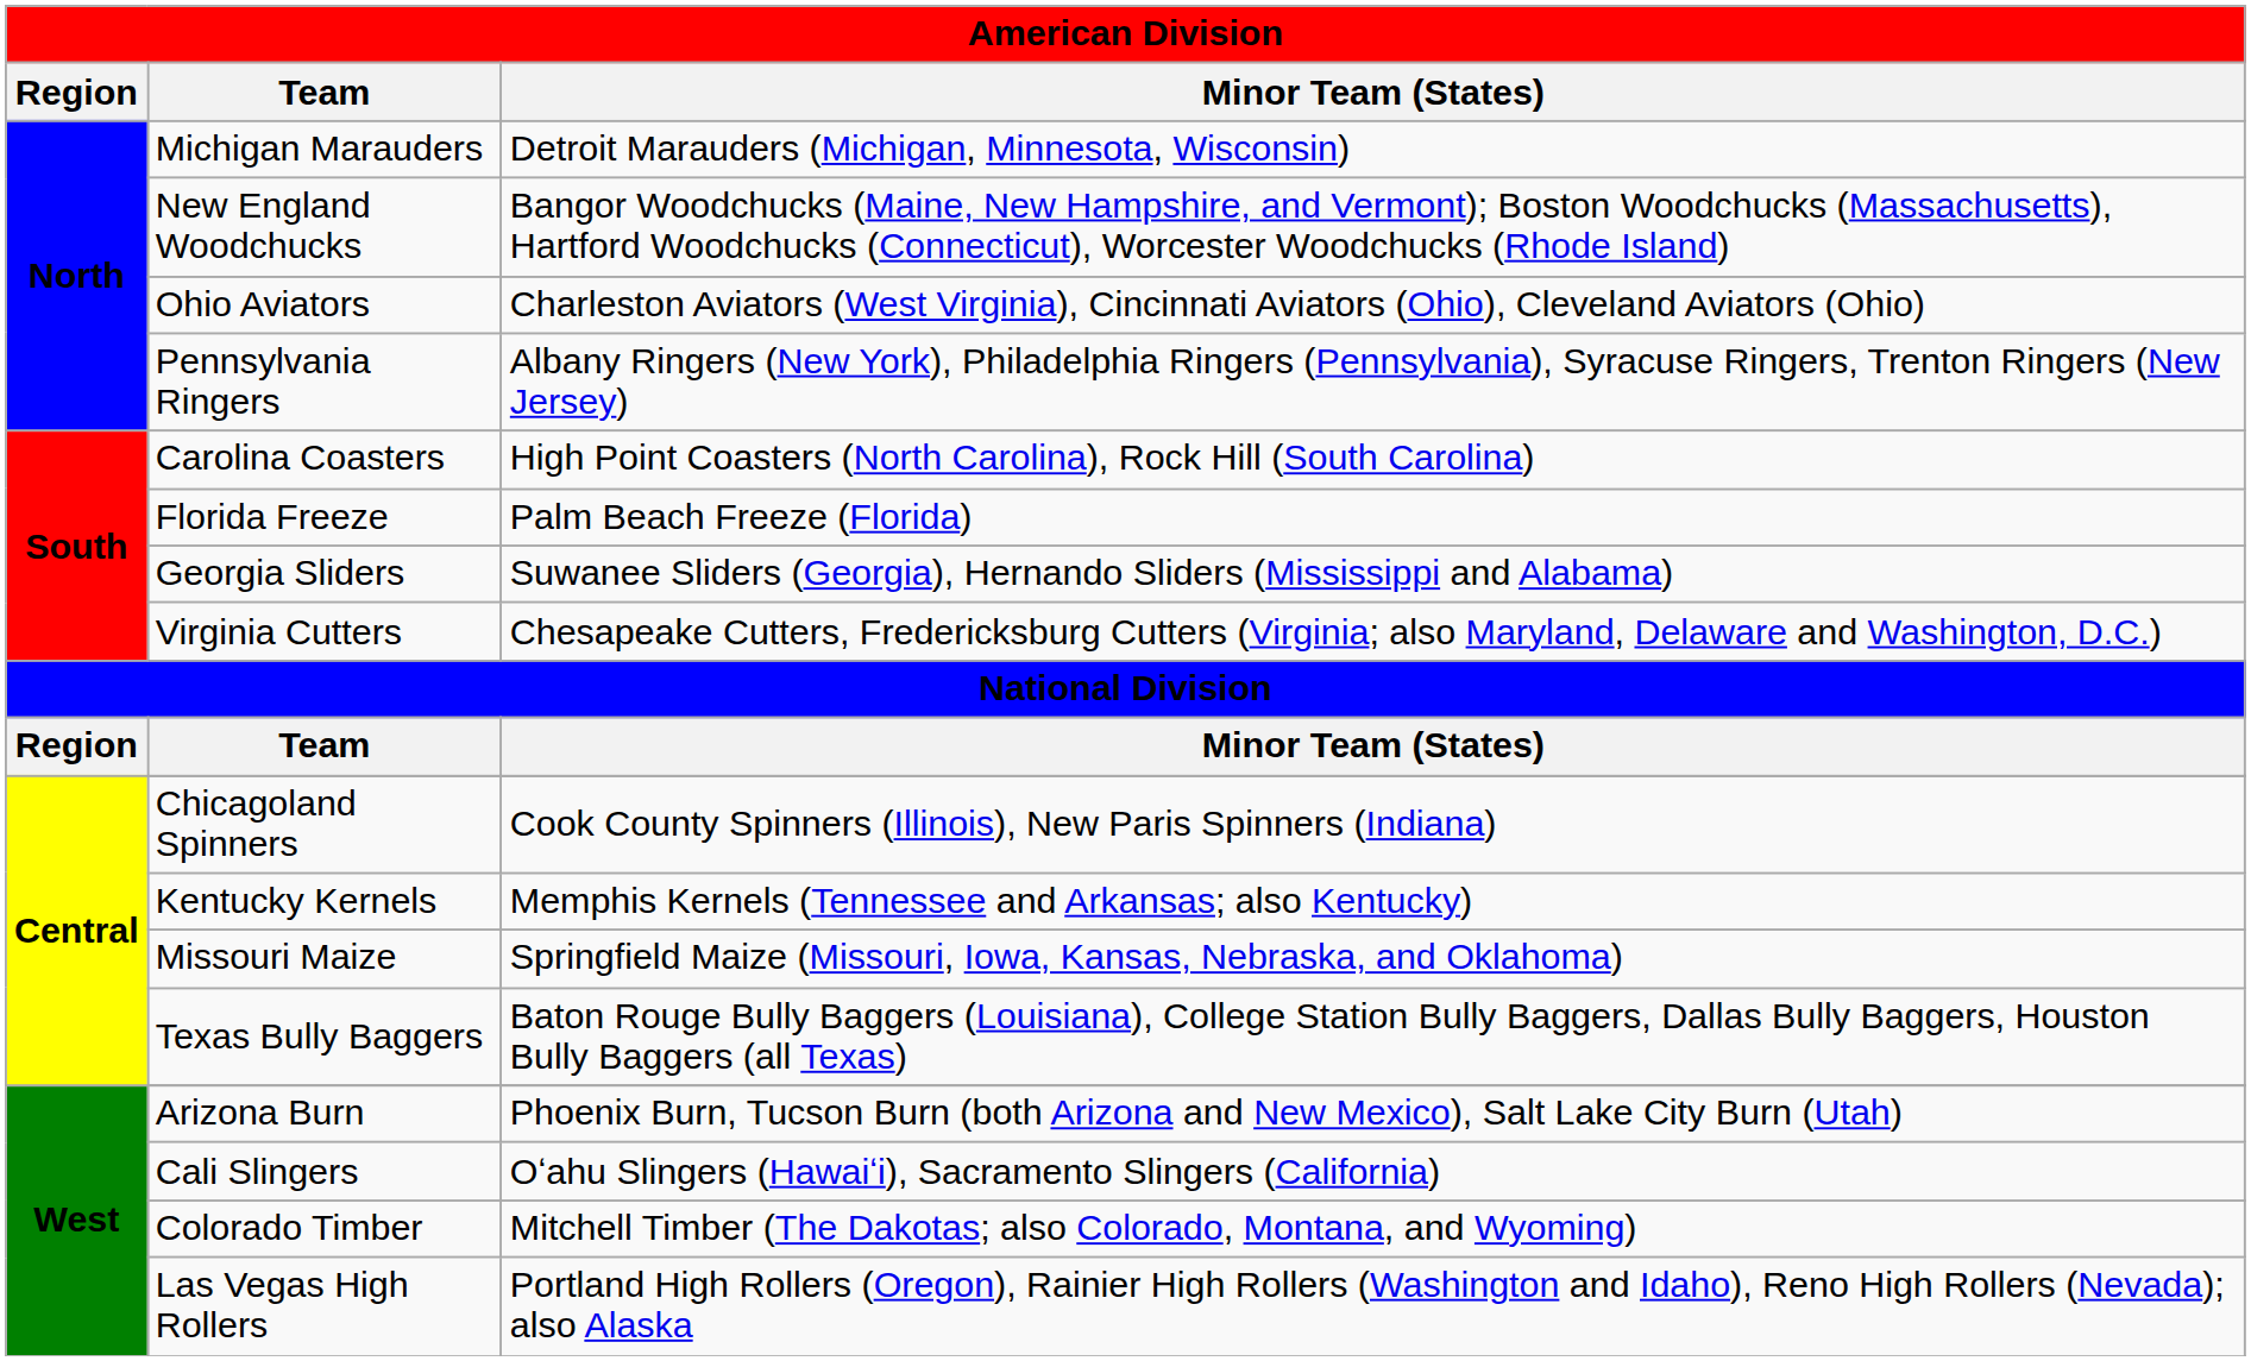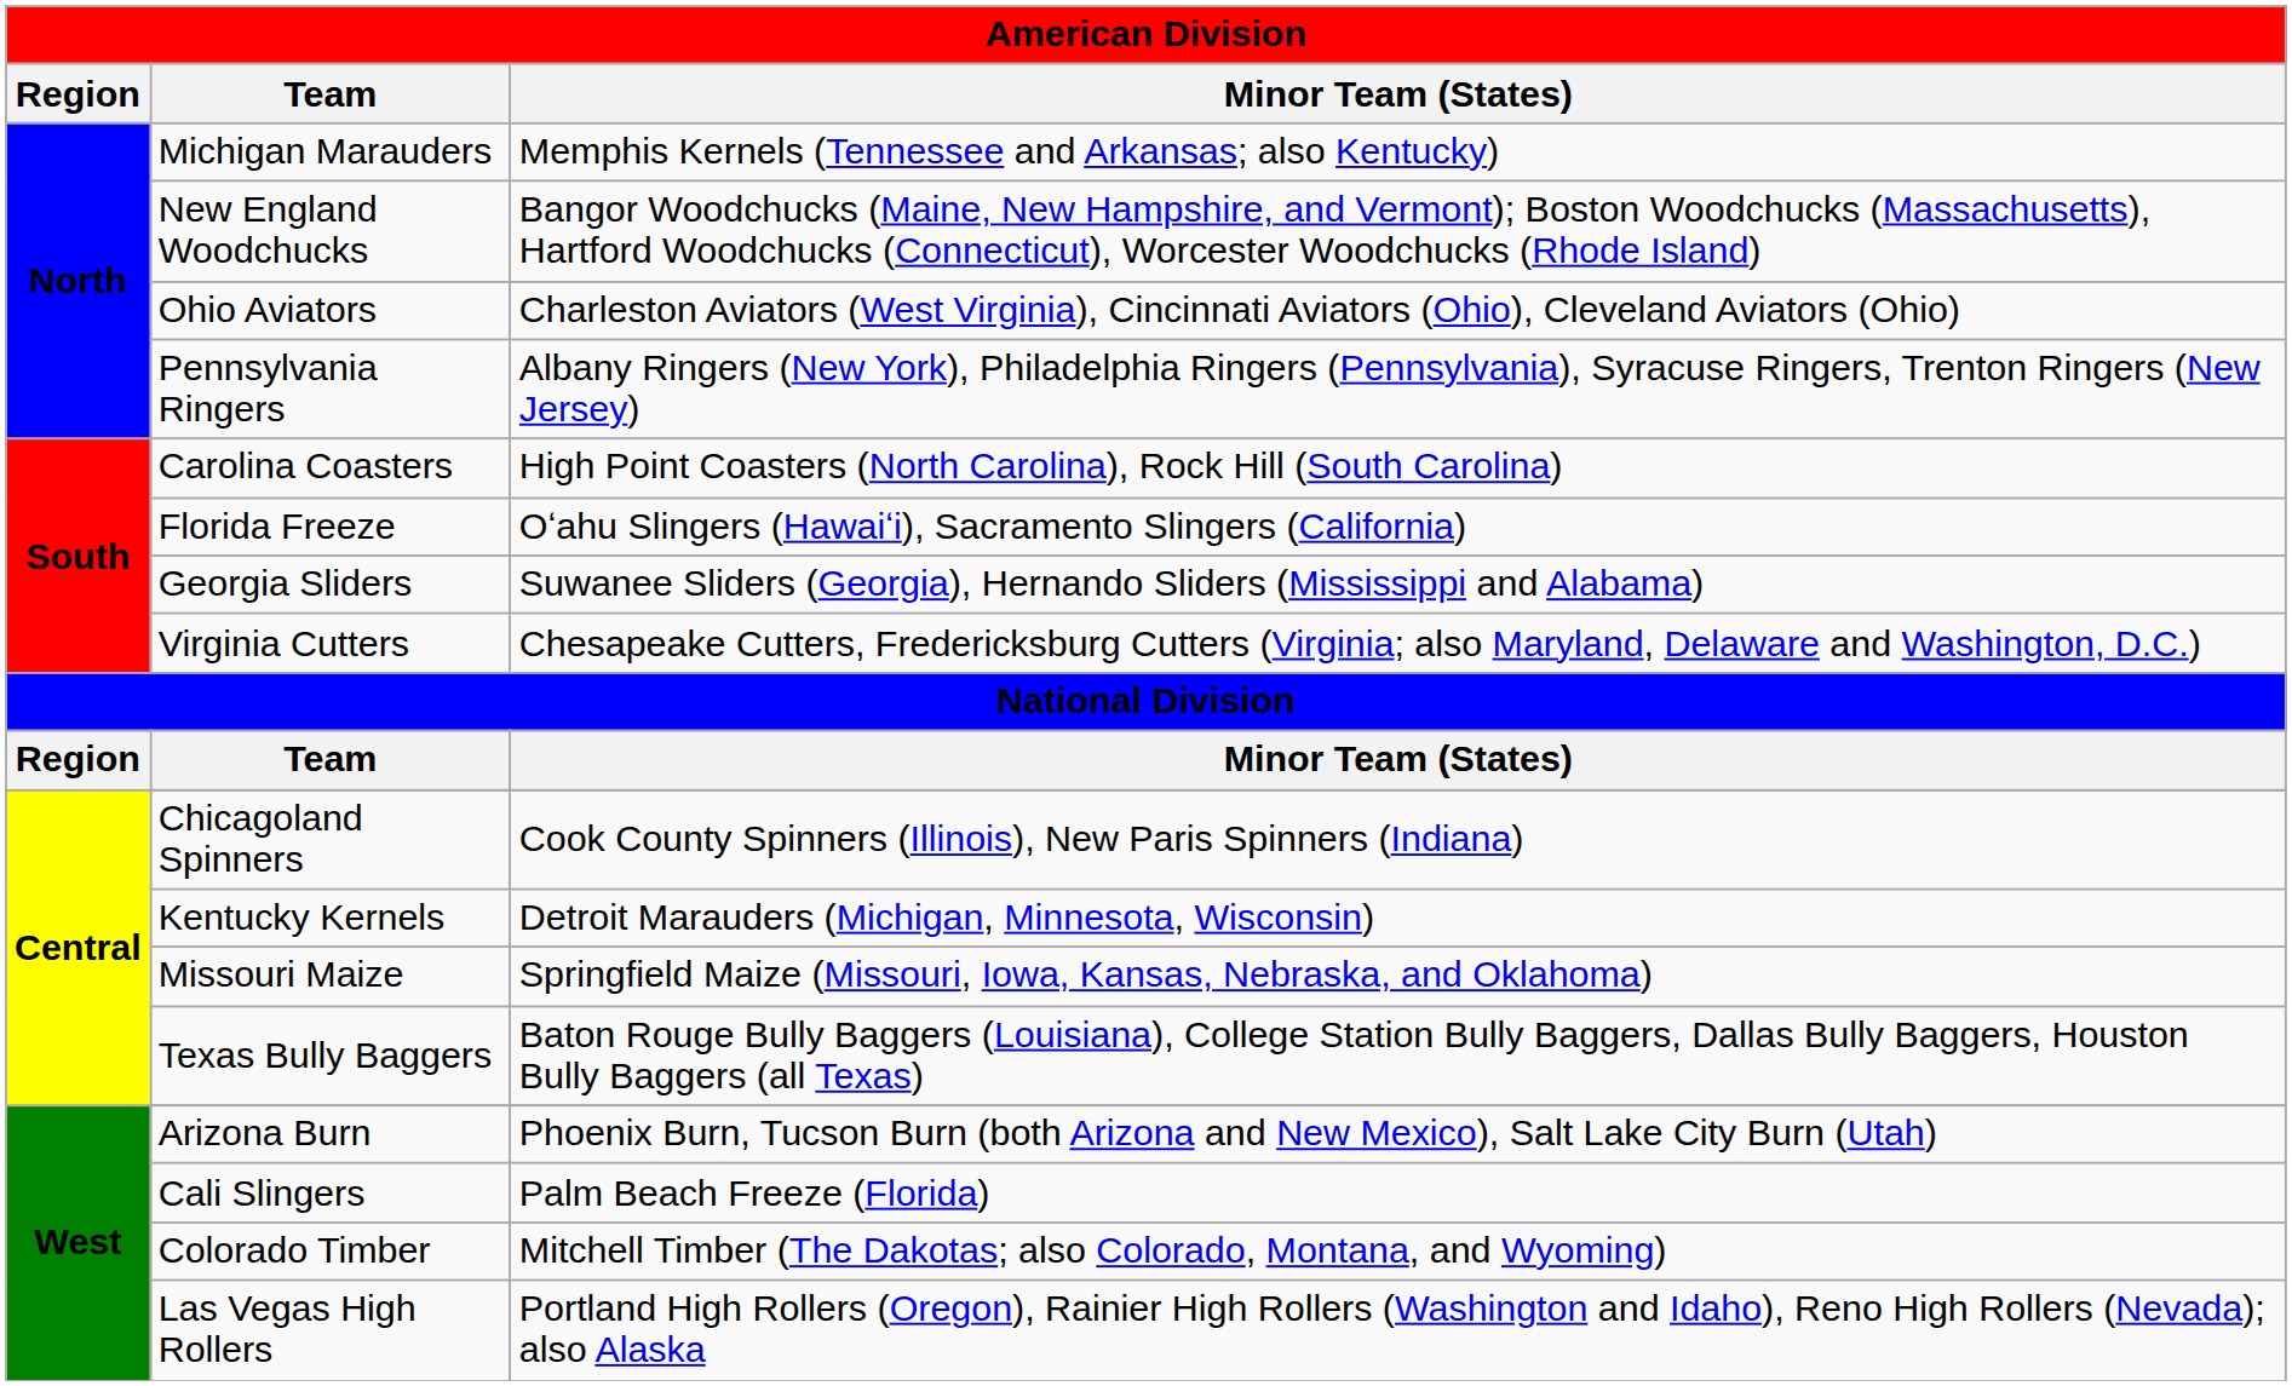 <table class="wikitable" style="width:62em">
 <tr>
 <th style="background-color:red" colspan="3"><span>American Division</span></th>
 </tr>
 <tr>
 <th>Region</th>
 <th>Team</th>
 <th>Minor Team (States)</th>
 </tr>
 <tr>
 <th style="background-color:blue" rowspan="4"><span>North</span></th>
 <td>Michigan Marauders</td>
-<td>Detroit Marauders (<a href='#'>Michigan</a>, <a href='#'>Minnesota</a>, <a href='#'>Wisconsin</a>)</td>
+<td>Memphis Kernels (<a href='#'>Tennessee</a> and <a href='#'>Arkansas</a>; also <a href='#'>Kentucky</a>)</td>
 </tr>
 <tr>
 <td>New England Woodchucks</td>
 <td>Bangor Woodchucks (<a href='#'>Maine, New Hampshire, and Vermont</a>); Boston Woodchucks (<a href='#'>Massachusetts</a>), Hartford Woodchucks (<a href='#'>Connecticut</a>), Worcester Woodchucks (<a href='#'>Rhode Island</a>)</td>
 </tr>
 <tr>
 <td>Ohio Aviators</td>
 <td>Charleston Aviators (<a href='#'>West Virginia</a>), Cincinnati Aviators (<a href='#'>Ohio</a>), Cleveland Aviators (Ohio)</td>
 </tr>
 <tr>
 <td>Pennsylvania Ringers</td>
 <td>Albany Ringers (<a href='#'>New York</a>), Philadelphia Ringers (<a href='#'>Pennsylvania</a>), Syracuse Ringers, Trenton Ringers (<a href='#'>New Jersey</a>)</td>
 </tr>
 <tr>
 <th style="background-color:red" rowspan="4"><span>South</span></th>
 <td>Carolina Coasters</td>
 <td>High Point Coasters (<a href='#'>North Carolina</a>), Rock Hill (<a href='#'>South Carolina</a>)</td>
 </tr>
 <tr>
 <td>Florida Freeze</td>
-<td>Palm Beach Freeze (<a href='#'>Florida</a>)</td>
+<td>Oʻahu Slingers (<a href='#'>Hawaiʻi</a>), Sacramento Slingers (<a href='#'>California</a>)</td>
 </tr>
 <tr>
 <td>Georgia Sliders</td>
 <td>Suwanee Sliders (<a href='#'>Georgia</a>), Hernando Sliders (<a href='#'>Mississippi</a> and <a href='#'>Alabama</a>)</td>
 </tr>
 <tr>
 <td>Virginia Cutters</td>
 <td>Chesapeake Cutters, Fredericksburg Cutters (<a href='#'>Virginia</a>; also <a href='#'>Maryland</a>, <a href='#'>Delaware</a> and <a href='#'>Washington, D.C.</a>)</td>
 </tr>
 <tr>
 <th style="background-color:blue" colspan="3"><span>National Division</span></th>
 </tr>
 <tr>
 <th>Region</th>
 <th>Team</th>
 <th>Minor Team (States)</th>
 </tr>
 <tr>
 <th style="background-color:yellow" rowspan="5"><span>Central</span></th>
 </tr>
 <tr>
 <td>Chicagoland Spinners</td>
 <td>Cook County Spinners (<a href='#'>Illinois</a>), New Paris Spinners (<a href='#'>Indiana</a>)</td>
 </tr>
 <tr>
 <td>Kentucky Kernels</td>
-<td>Memphis Kernels (<a href='#'>Tennessee</a> and <a href='#'>Arkansas</a>; also <a href='#'>Kentucky</a>)</td>
+<td>Detroit Marauders (<a href='#'>Michigan</a>, <a href='#'>Minnesota</a>, <a href='#'>Wisconsin</a>)</td>
 </tr>
 <tr>
 <td>Missouri Maize</td>
 <td>Springfield Maize (<a href='#'>Missouri</a>, <a href='#'>Iowa, Kansas, Nebraska, and Oklahoma</a>)</td>
 </tr>
 <tr>
 <td>Texas Bully Baggers</td>
 <td>Baton Rouge Bully Baggers (<a href='#'>Louisiana</a>), College Station Bully Baggers, Dallas Bully Baggers, Houston Bully Baggers (all <a href='#'>Texas</a>)</td>
 </tr>
 <tr>
 <th style="background-color:green" rowspan="5"><span>West</span></th>
 </tr>
 <tr>
 <td>Arizona Burn</td>
 <td>Phoenix Burn, Tucson Burn (both <a href='#'>Arizona</a> and <a href='#'>New Mexico</a>), Salt Lake City Burn (<a href='#'>Utah</a>)</td>
 </tr>
 <tr>
 <td>Cali Slingers</td>
-<td>Oʻahu Slingers (<a href='#'>Hawaiʻi</a>), Sacramento Slingers (<a href='#'>California</a>)</td>
+<td>Palm Beach Freeze (<a href='#'>Florida</a>)</td>
 </tr>
 <tr>
 <td>Colorado Timber</td>
 <td>Mitchell Timber (<a href='#'>The Dakotas</a>; also <a href='#'>Colorado</a>, <a href='#'>Montana</a>, and <a href='#'>Wyoming</a>)</td>
 </tr>
 <tr>
 <td>Las Vegas High Rollers</td>
 <td>Portland High Rollers (<a href='#'>Oregon</a>), Rainier High Rollers (<a href='#'>Washington</a> and <a href='#'>Idaho</a>), Reno High Rollers (<a href='#'>Nevada</a>); also <a href='#'>Alaska</a></td>
 </tr>
 </table>
